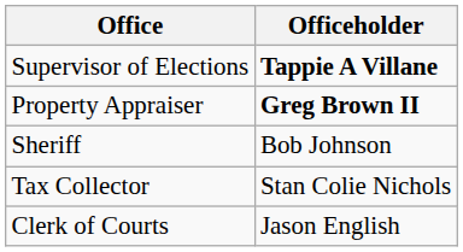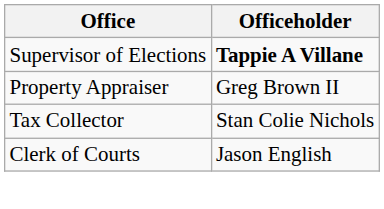 <table class="wikitable">
 <tr>
 <th>Office</th>
 <th>Officeholder</th>
 </tr>
 <tr>
 <td>Supervisor of Elections </td>
 <td><strong>Tappie A Villane</strong></td>
 </tr>
 <tr>
 <td>Property Appraiser</td>
-<td><strong>Greg Brown II</strong></td>
-</tr>
-<tr>
-<td>Sheriff</td>
-<td>Bob Johnson</td>
+<td>Greg Brown II</td>
 </tr>
 <tr>
 <td>Tax Collector</td>
 <td>Stan Colie Nichols</td>
 </tr>
 <tr>
 <td>Clerk of Courts</td>
 <td>Jason English</td>
 </tr>
 </table>
